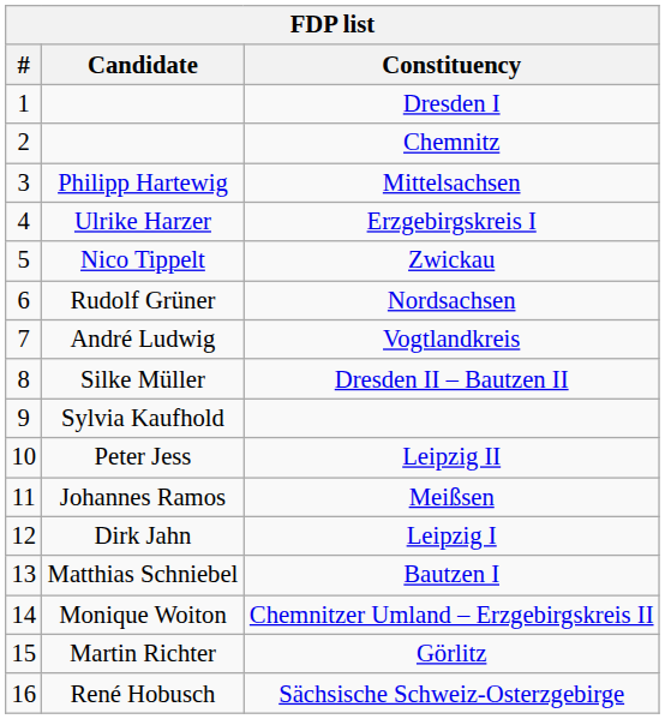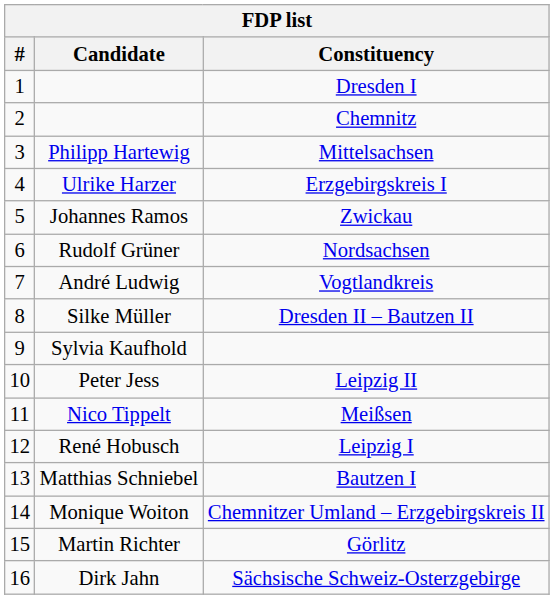 <table class="wikitable mw-collapsible mw-collapsed" style="text-align:center">
 <tr>
 <th colspan=3>FDP list</th>
 </tr>
 <tr>
 <th>#</th>
 <th>Candidate</th>
 <th>Constituency</th>
 </tr>
 <tr>
 <td>1</td>
 <td></td>
 <td><a href='#'>Dresden I</a></td>
 </tr>
 <tr>
 <td>2</td>
 <td></td>
 <td><a href='#'>Chemnitz</a></td>
 </tr>
 <tr>
 <td>3</td>
 <td><a href='#'>Philipp Hartewig</a></td>
 <td><a href='#'>Mittelsachsen</a></td>
 </tr>
 <tr>
 <td>4</td>
 <td><a href='#'>Ulrike Harzer</a></td>
 <td><a href='#'>Erzgebirgskreis I</a></td>
 </tr>
 <tr>
 <td>5</td>
-<td><a href='#'>Nico Tippelt</a></td>
+<td>Johannes Ramos</td>
 <td><a href='#'>Zwickau</a></td>
 </tr>
 <tr>
 <td>6</td>
 <td>Rudolf Grüner</td>
 <td><a href='#'>Nordsachsen</a></td>
 </tr>
 <tr>
 <td>7</td>
 <td>André Ludwig</td>
 <td><a href='#'>Vogtlandkreis</a></td>
 </tr>
 <tr>
 <td>8</td>
 <td>Silke Müller</td>
 <td><a href='#'>Dresden II – Bautzen II</a></td>
 </tr>
 <tr>
 <td>9</td>
 <td>Sylvia Kaufhold</td>
 <td></td>
 </tr>
 <tr>
 <td>10</td>
 <td>Peter Jess</td>
 <td><a href='#'>Leipzig II</a></td>
 </tr>
 <tr>
 <td>11</td>
-<td>Johannes Ramos</td>
+<td><a href='#'>Nico Tippelt</a></td>
 <td><a href='#'>Meißsen</a></td>
 </tr>
 <tr>
 <td>12</td>
-<td>Dirk Jahn</td>
+<td>René Hobusch</td>
 <td><a href='#'>Leipzig I</a></td>
 </tr>
 <tr>
 <td>13</td>
 <td>Matthias Schniebel</td>
 <td><a href='#'>Bautzen I</a></td>
 </tr>
 <tr>
 <td>14</td>
 <td>Monique Woiton</td>
 <td><a href='#'>Chemnitzer Umland – Erzgebirgskreis II</a></td>
 </tr>
 <tr>
 <td>15</td>
 <td>Martin Richter</td>
 <td><a href='#'>Görlitz</a></td>
 </tr>
 <tr>
 <td>16</td>
-<td>René Hobusch</td>
+<td>Dirk Jahn</td>
 <td><a href='#'>Sächsische Schweiz-Osterzgebirge</a></td>
 </tr>
 </table>
